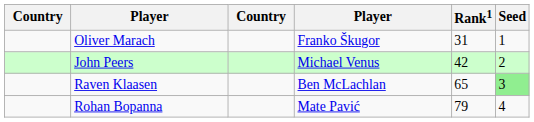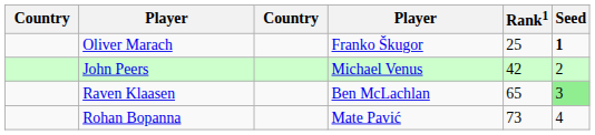 <table class="sortable wikitable">
 <tr>
 <th width="70">Country</th>
 <th width="175">Player</th>
 <th width="70">Country</th>
 <th width="175">Player</th>
 <th>Rank<sup>1</sup></th>
 <th>Seed</th>
 </tr>
 <tr>
 <td></td>
 <td><a href='#'>Oliver Marach</a></td>
 <td></td>
 <td><a href='#'>Franko Škugor</a></td>
-<td>31</td>
-<td>1</td>
+<td>25</td>
+<td><strong>1</strong></td>
 </tr>
 <tr bgcolor=#cfc>
 <td></td>
 <td><a href='#'>John Peers</a></td>
 <td></td>
 <td><a href='#'>Michael Venus</a></td>
 <td>42</td>
 <td>2</td>
 </tr>
 <tr>
 <td></td>
 <td><a href='#'>Raven Klaasen</a></td>
 <td></td>
 <td><a href='#'>Ben McLachlan</a></td>
 <td>65</td>
 <td style="background: lightgreen;">3</td>
 </tr>
 <tr>
 <td></td>
 <td><a href='#'>Rohan Bopanna</a></td>
 <td></td>
 <td><a href='#'>Mate Pavić</a></td>
-<td>79</td>
+<td>73</td>
 <td>4</td>
 </tr>
 </table>
